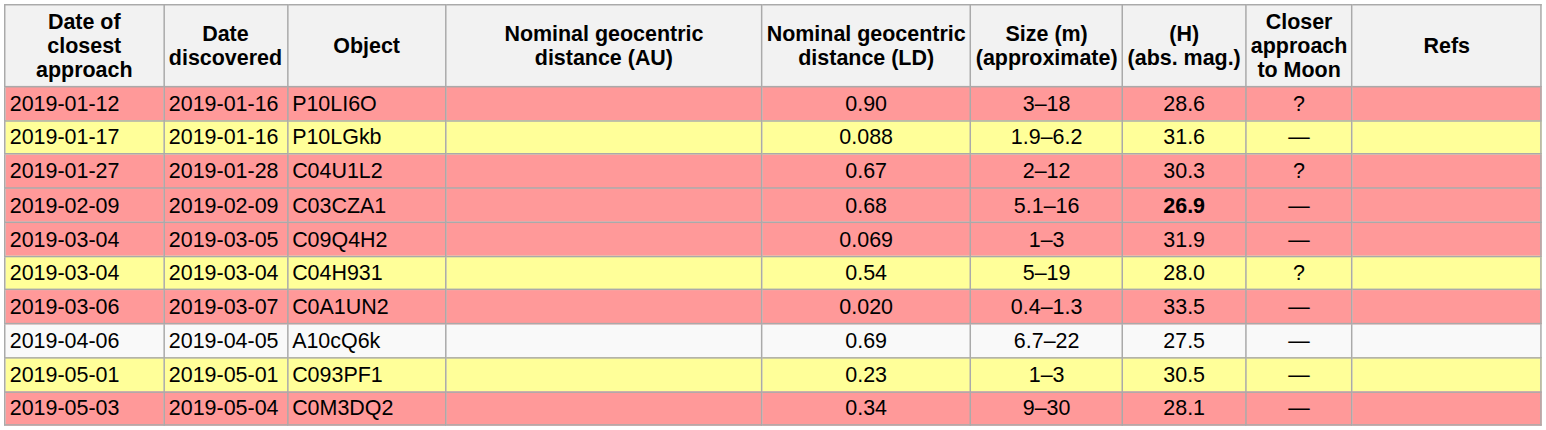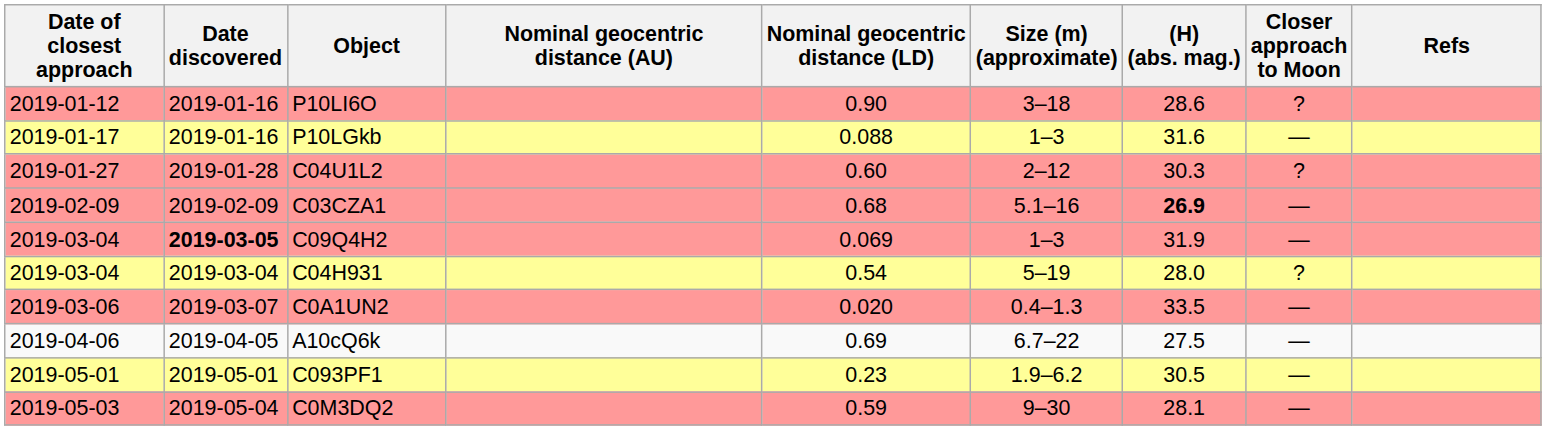 <table class="wikitable sortable" style="font-size: 0.9em;">
 <tr>
 <th width=100>Date of<br>closest<br>approach</th>
 <th>Date<br>discovered</th>
 <th width=100>Object</th>
 <th width=205 data-sort-type="number">Nominal geocentric<br>distance (AU)</th>
 <th data-sort-type="number">Nominal geocentric<br>distance (LD)</th>
 <th data-sort-type="number">Size (m)<br>(approximate)</th>
 <th>(H)<br>(abs. mag.)</th>
 <th>Closer<br>approach<br>to Moon</th>
 <th width=120>Refs</th>
 </tr>
 <tr bgcolor="#ff9999">
 <td>2019-01-12</td>
 <td>2019-01-16</td>
 <td>P10LI6O</td>
 <td></td>
 <td align=center>0.90</td>
 <td align=center>3–18</td>
 <td align=center>28.6</td>
 <td align=center>?</td>
 <td><br>  </td>
 </tr>
 <tr bgcolor="#ffff99">
 <td>2019-01-17</td>
 <td>2019-01-16</td>
 <td>P10LGkb</td>
 <td></td>
 <td align=center>0.088</td>
-<td align=center>1.9–6.2</td>
+<td align=center>1–3</td>
 <td align=center>31.6</td>
 <td align=center>—</td>
 <td><br>  </td>
 </tr>
 <tr bgcolor="#ff9999">
 <td>2019-01-27</td>
 <td>2019-01-28</td>
 <td>C04U1L2</td>
 <td></td>
-<td align=center>0.67</td>
+<td align=center>0.60</td>
 <td align=center>2–12</td>
 <td align=center>30.3</td>
 <td align=center>?</td>
 <td><br>  </td>
 </tr>
 <tr bgcolor="#ff9999">
 <td>2019-02-09</td>
 <td>2019-02-09</td>
 <td>C03CZA1</td>
 <td></td>
 <td align=center>0.68</td>
 <td align=center>5.1–16</td>
 <td align=center><strong>26.9</strong></td>
 <td align=center>—</td>
 <td><br>  </td>
 </tr>
 <tr bgcolor="#ff9999">
 <td>2019-03-04</td>
-<td>2019-03-05</td>
+<td><strong>2019-03-05</strong></td>
 <td>C09Q4H2</td>
 <td></td>
 <td align=center>0.069</td>
 <td align=center>1–3</td>
 <td align=center>31.9</td>
 <td align=center>—</td>
 <td><br> </td>
 </tr>
 <tr bgcolor="#ffff99">
 <td>2019-03-04</td>
 <td>2019-03-04</td>
 <td>C04H931</td>
 <td></td>
 <td align=center>0.54</td>
 <td align=center>5–19</td>
 <td align=center>28.0</td>
 <td align=center>?</td>
 <td><br>  </td>
 </tr>
 <tr bgcolor="#ff9999">
 <td>2019-03-06</td>
 <td>2019-03-07</td>
 <td>C0A1UN2</td>
 <td></td>
 <td align=center>0.020</td>
 <td align=center>0.4–1.3</td>
 <td align=center>33.5</td>
 <td align=center>—</td>
 <td></td>
 </tr>
 <tr>
 <td>2019-04-06</td>
 <td>2019-04-05</td>
 <td>A10cQ6k</td>
 <td></td>
 <td align=center>0.69</td>
 <td align=center>6.7–22</td>
 <td align=center>27.5</td>
 <td align=center>—</td>
 <td></td>
 </tr>
 <tr bgcolor="#ffff99">
 <td>2019-05-01</td>
 <td>2019-05-01</td>
 <td>C093PF1</td>
 <td></td>
 <td align=center>0.23</td>
-<td align=center>1–3</td>
+<td align=center>1.9–6.2</td>
 <td align=center>30.5</td>
 <td align=center>—</td>
 <td></td>
 </tr>
 <tr bgcolor="#ff9999">
 <td>2019-05-03</td>
 <td>2019-05-04</td>
 <td>C0M3DQ2</td>
 <td></td>
-<td align=center>0.34</td>
+<td align=center>0.59</td>
 <td align=center>9–30</td>
 <td align=center>28.1</td>
 <td align=center>—</td>
 <td></td>
 </tr>
 </table>
